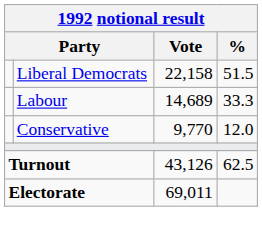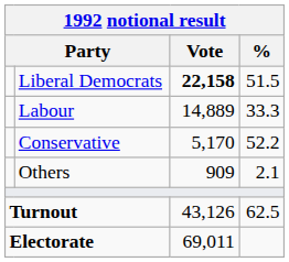 <table class="wikitable">
 <tr>
 <th colspan="4"><a href='#'>1992</a> <a href='#'>notional result</a></th>
 </tr>
 <tr>
 <th bgcolor="#DDDDFF" width="130px" colspan="2">Party</th>
 <th bgcolor="#DDDDFF" width="50px">Vote</th>
 <th bgcolor="#DDDDFF" width="30px">%</th>
 </tr>
 <tr>
 <td></td>
 <td><a href='#'>Liberal Democrats</a></td>
-<td align=right>22,158</td>
+<td align=right><strong>22,158</strong></td>
 <td align=right>51.5</td>
 </tr>
 <tr>
 <td></td>
 <td><a href='#'>Labour</a></td>
-<td align=right>14,689</td>
+<td align=right>14,889</td>
 <td align=right>33.3</td>
 </tr>
 <tr>
 <td></td>
 <td><a href='#'>Conservative</a></td>
-<td align=right>9,770</td>
-<td align=right>12.0</td>
+<td align=right>5,170</td>
+<td align=right>52.2</td>
+</tr>
+<tr>
+<td></td>
+<td>Others</td>
+<td align=right>909</td>
+<td align=right>2.1</td>
 </tr>
 <tr>
 <td colspan="4" bgcolor="#EAECF0"></td>
 </tr>
 <tr>
 <td colspan="2"><strong>Turnout</strong></td>
 <td align=right>43,126</td>
 <td align=right>62.5</td>
 </tr>
 <tr>
 <td colspan="2"><strong>Electorate</strong></td>
 <td align=right>69,011</td>
 </tr>
 </table>
